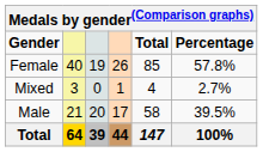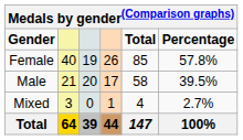 <table class="wikitable" style="font-size:95%">
 <tr style="background:#efefef;">
 <th colspan=6>Medals by gender<sup><a href='#'>(Comparison graphs)</a></sup></th>
 </tr>
 <tr style="text-align:center;">
 <td><strong>Gender</strong></td>
 <td style="background:#F7F6A8;"></td>
 <td style="background:#DCE5E5;"></td>
 <td style="background:#FFDAB9;"></td>
 <td><strong>Total</strong></td>
 <td><strong>Percentage</strong></td>
 </tr>
 <tr align=center>
 <td>Female</td>
 <td style="background:#F7F6A8;">40</td>
 <td style="background:#DCE5E5;">19</td>
 <td style="background:#FFDAB9;">26</td>
 <td>85</td>
 <td>57.8%</td>
 </tr>
 <tr align=center>
+<td>Male</td>
+<td style="background:#F7F6A8;">21</td>
+<td style="background:#DCE5E5;">20</td>
+<td style="background:#FFDAB9;">17</td>
+<td>58</td>
+<td>39.5%</td>
+</tr>
+<tr align=center>
 <td>Mixed</td>
 <td style="background:#F7F6A8;">3</td>
 <td style="background:#DCE5E5;">0</td>
 <td style="background:#FFDAB9;">1</td>
 <td>4</td>
 <td>2.7%</td>
-</tr>
-<tr align=center>
-<td>Male</td>
-<td style="background:#F7F6A8;">21</td>
-<td style="background:#DCE5E5;">20</td>
-<td style="background:#FFDAB9;">17</td>
-<td>58</td>
-<td>39.5%</td>
 </tr>
 <tr align=center>
 <th>Total</th>
 <th style="background:gold;">64</th>
 <th style="background:silver;">39</th>
 <th style="background:#c96;">44</th>
 <th><em>147</em></th>
 <th>100%</th>
 </tr>
 </table>
